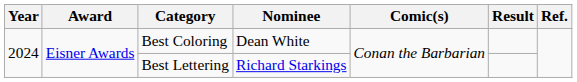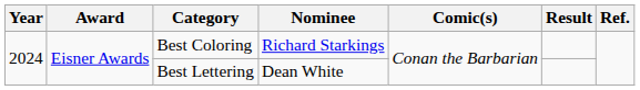 <table class="wikitable">
 <tr>
 <th>Year</th>
 <th>Award</th>
 <th><strong>Category</strong></th>
 <th>Nominee</th>
 <th>Comic(s)</th>
 <th>Result</th>
 <th>Ref.</th>
 </tr>
 <tr>
 <td rowspan="2">2024</td>
 <td rowspan="2"><a href='#'>Eisner Awards</a></td>
 <td>Best Coloring</td>
-<td>Dean White</td>
+<td><a href='#'>Richard Starkings</a></td>
 <td rowspan="2"><em>Conan the Barbarian</em></td>
 <td></td>
 <td rowspan="3"></td>
 </tr>
 <tr>
 <td>Best Lettering</td>
-<td><a href='#'>Richard Starkings</a></td>
+<td>Dean White</td>
 <td></td>
 </tr>
 </table>
